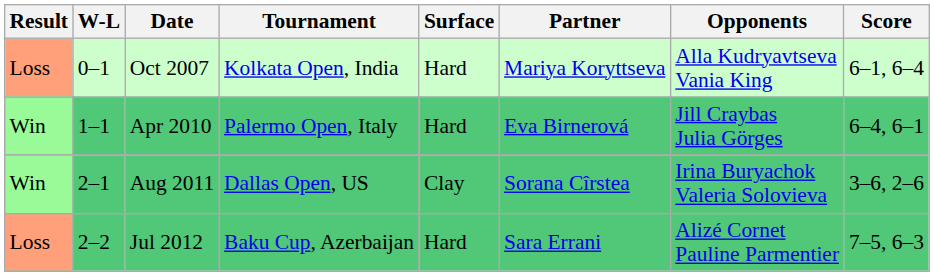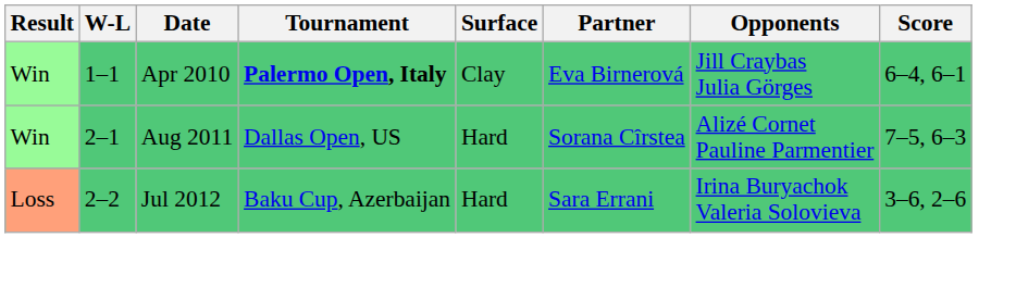 <table class="sortable wikitable">
 <tr>
 <th>Result</th>
 <th>W-L</th>
 <th>Date</th>
 <th>Tournament</th>
 <th>Surface</th>
 <th>Partner</th>
 <th>Opponents</th>
 <th class="unsortable">Score</th>
 </tr>
-<tr style="background:#cfc;">
-<td style="background:#ffa07a;">Loss</td>
-<td>0–1</td>
-<td>Oct 2007</td>
-<td><a href='#'>Kolkata Open</a>, India</td>
-<td>Hard</td>
-<td> <a href='#'>Mariya Koryttseva</a></td>
-<td> <a href='#'>Alla Kudryavtseva</a> <br>  <a href='#'>Vania King</a></td>
-<td>6–1, 6–4</td>
-</tr>
 <tr style="background:#50c878;">
 <td style="background:#98fb98;">Win</td>
 <td>1–1</td>
 <td>Apr 2010</td>
-<td><a href='#'>Palermo Open</a>, Italy</td>
-<td>Hard</td>
+<td><strong><a href='#'>Palermo Open</a>, Italy</strong></td>
+<td>Clay</td>
 <td> <a href='#'>Eva Birnerová</a></td>
 <td> <a href='#'>Jill Craybas</a> <br>  <a href='#'>Julia Görges</a></td>
 <td>6–4, 6–1</td>
 </tr>
 <tr style="background:#50c878;">
 <td style="background:#98fb98;">Win</td>
 <td>2–1</td>
 <td>Aug 2011</td>
 <td><a href='#'>Dallas Open</a>, US</td>
-<td>Clay</td>
+<td>Hard</td>
 <td> <a href='#'>Sorana Cîrstea</a></td>
-<td> <a href='#'>Irina Buryachok</a> <br>  <a href='#'>Valeria Solovieva</a></td>
-<td>3–6, 2–6</td>
+<td> <a href='#'>Alizé Cornet</a> <br>  <a href='#'>Pauline Parmentier</a></td>
+<td>7–5, 6–3</td>
 </tr>
 <tr style="background:#50c878;">
 <td style="background:#ffa07a;">Loss</td>
 <td>2–2</td>
 <td>Jul 2012</td>
 <td><a href='#'>Baku Cup</a>, Azerbaijan</td>
 <td>Hard</td>
 <td> <a href='#'>Sara Errani</a></td>
-<td> <a href='#'>Alizé Cornet</a> <br>  <a href='#'>Pauline Parmentier</a></td>
-<td>7–5, 6–3</td>
+<td> <a href='#'>Irina Buryachok</a> <br>  <a href='#'>Valeria Solovieva</a></td>
+<td>3–6, 2–6</td>
 </tr>
 </table>
